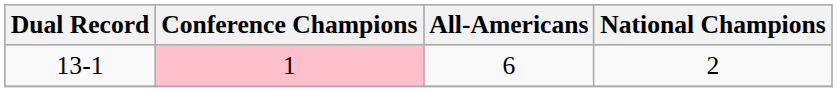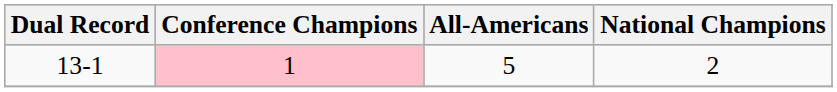 <table class="wikitable" style="text-align:center; margin-left: lem;">
 <tr>
 <th>Dual Record</th>
 <th>Conference Champions</th>
 <th>All-Americans</th>
 <th>National Champions</th>
 </tr>
 <tr>
 <td>13-1</td>
 <td style="background: pink;">1</td>
-<td>6</td>
+<td>5</td>
 <td>2</td>
 </tr>
 <tr>
 </tr>
 </table>
